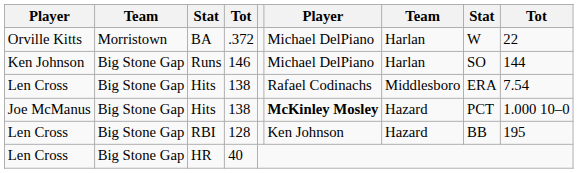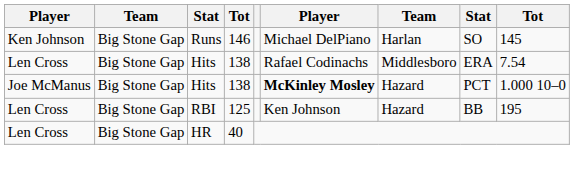 <table class="wikitable">
 <tr>
 <th>Player</th>
 <th>Team</th>
 <th>Stat</th>
 <th>Tot</th>
 <th></th>
 <th>Player</th>
 <th>Team</th>
 <th>Stat</th>
 <th>Tot</th>
 </tr>
 <tr>
-<td>Orville Kitts</td>
-<td>Morristown</td>
-<td>BA</td>
-<td>.372</td>
-<td></td>
-<td>Michael DelPiano</td>
-<td>Harlan</td>
-<td>W</td>
-<td>22</td>
-</tr>
-<tr>
 <td>Ken Johnson</td>
 <td>Big Stone Gap</td>
 <td>Runs</td>
 <td>146</td>
 <td></td>
 <td>Michael DelPiano</td>
 <td>Harlan</td>
 <td>SO</td>
-<td>144</td>
+<td>145</td>
 </tr>
 <tr>
 <td>Len Cross</td>
 <td>Big Stone Gap</td>
 <td>Hits</td>
 <td>138</td>
 <td></td>
 <td>Rafael Codinachs</td>
 <td>Middlesboro</td>
 <td>ERA</td>
 <td>7.54</td>
 </tr>
 <tr>
 <td>Joe McManus</td>
 <td>Big Stone Gap</td>
 <td>Hits</td>
 <td>138</td>
 <td></td>
 <td><strong>McKinley Mosley</strong></td>
 <td>Hazard</td>
 <td>PCT</td>
 <td>1.000 10–0</td>
 </tr>
 <tr>
 <td>Len Cross</td>
 <td>Big Stone Gap</td>
 <td>RBI</td>
-<td>128</td>
+<td>125</td>
 <td></td>
 <td>Ken Johnson</td>
 <td>Hazard</td>
 <td>BB</td>
 <td>195</td>
 </tr>
 <tr>
 <td>Len Cross</td>
 <td>Big Stone Gap</td>
 <td>HR</td>
 <td>40</td>
 </tr>
 </table>
